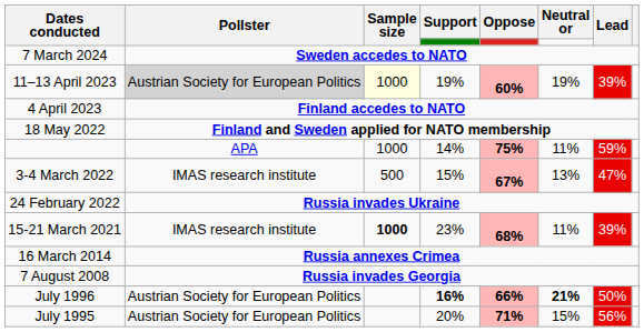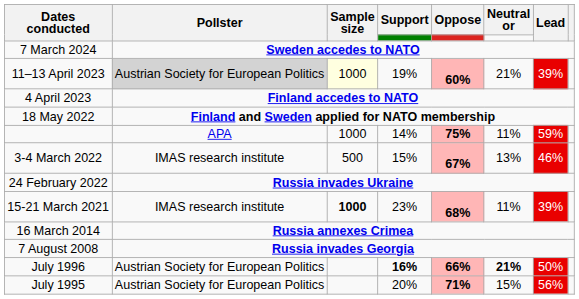 <table class="wikitable sortable mw-datatable mw-collapsible" style="text-align:center;font-size:90%;line-height:14px;">
 <tr>
 <th rowspan="2">Dates<br>conducted</th>
 <th rowspan="2">Pollster</th>
 <th rowspan="2" class="unsortable">Sample<br>size</th>
 <th data-sort-type="number">Support</th>
 <th data-sort-type="number">Oppose</th>
 <th data-sort-type="number">Neutral<br>or </th>
 <th rowspan="2" data-sort-type="number">Lead</th>
 <th rowspan="2" class="unsortable"></th>
 </tr>
 <tr>
 <th data-sort-type="number" style="background:green;"></th>
 <th data-sort-type="number" style="background:#dc241f;"></th>
 </tr>
 <tr>
 <td>7 March 2024</td>
 <td colspan="8"><strong><a href='#'>Sweden accedes to NATO</a></strong></td>
 </tr>
 <tr>
 <td>11–13 April 2023</td>
 <td style="background: lightgrey;">Austrian Society for European Politics</td>
 <td style="background: lightyellow;">1000</td>
 <td>19%</td>
 <td style="background:#ffb6b6;"><br><strong>60%</strong></td>
-<td>19%</td>
+<td>21%</td>
 <td style="background:#e90000; color:white;" data-sort-value="-59%">39%</td>
 <td></td>
 </tr>
 <tr>
 <td>4 April 2023</td>
 <td colspan="8"><strong><a href='#'>Finland accedes to NATO</a></strong></td>
 </tr>
 <tr>
 <td>18 May 2022</td>
 <td colspan="8"><strong><a href='#'>Finland</a> and <a href='#'>Sweden</a> applied for NATO membership</strong></td>
 </tr>
 <tr>
 <td></td>
 <td><a href='#'>APA</a></td>
 <td>1000</td>
 <td>14%</td>
 <td style="background:#ffb6b6;"><strong>75%</strong></td>
 <td>11%</td>
 <td style="background:#e90000; color:white;" data-sort-value="-59%">59%</td>
 <td></td>
 </tr>
 <tr>
 <td>3-4 March 2022</td>
 <td>IMAS research institute</td>
 <td>500</td>
 <td>15%</td>
 <td style="background:#ffb6b6;"><br><strong>67%</strong></td>
 <td>13%</td>
-<td style="background:#e90000; color:white;" data-sort-value="-59%">47%</td>
+<td style="background:#e90000; color:white;" data-sort-value="-59%">46%</td>
 <td></td>
 </tr>
 <tr>
 <td>24 February 2022</td>
 <td colspan="8"><strong><a href='#'>Russia invades Ukraine</a></strong></td>
 </tr>
 <tr>
 <td>15-21 March 2021</td>
 <td>IMAS research institute</td>
 <td><strong>1000</strong></td>
 <td>23%</td>
 <td style="background:#ffb6b6;"><br><strong>68%</strong></td>
 <td>11%</td>
 <td style="background:#e90000; color:white;" data-sort-value="-59%">39%</td>
 <td></td>
 </tr>
 <tr>
 <td>16 March 2014</td>
 <td colspan="8"><strong><a href='#'>Russia annexes Crimea</a></strong></td>
 </tr>
 <tr>
 <td>7 August 2008</td>
 <td colspan="8"><strong><a href='#'>Russia invades Georgia</a></strong></td>
 </tr>
 <tr>
 <td>July 1996</td>
 <td>Austrian Society for European Politics</td>
 <td></td>
 <td><strong>16%</strong></td>
 <td style="background:#ffb6b6;"><strong>66%</strong></td>
 <td><strong>21%</strong></td>
 <td style="background:#e90000; color:white;" data-sort-value="-47%">50%</td>
 <td></td>
 </tr>
 <tr>
 <td>July 1995</td>
 <td>Austrian Society for European Politics</td>
 <td></td>
 <td>20%</td>
 <td style="background:#ffb6b6;"><strong>71%</strong></td>
 <td>15%</td>
 <td style="background:#e90000; color:white;" data-sort-value="-58%">56%</td>
 <td></td>
 </tr>
 </table>
